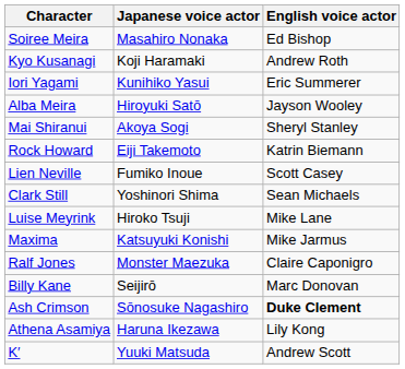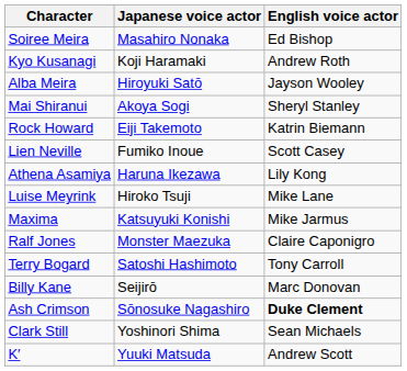 <table class="wikitable sortable">
 <tr>
 <th>Character</th>
 <th>Japanese voice actor</th>
 <th>English voice actor</th>
 </tr>
 <tr>
 <td><a href='#'>Soiree Meira</a></td>
 <td><a href='#'>Masahiro Nonaka</a></td>
 <td>Ed Bishop</td>
 </tr>
 <tr>
 <td><a href='#'>Kyo Kusanagi</a></td>
 <td>Koji Haramaki</td>
 <td>Andrew Roth</td>
-</tr>
-<tr>
-<td><a href='#'>Iori Yagami</a></td>
-<td><a href='#'>Kunihiko Yasui</a></td>
-<td>Eric Summerer</td>
 </tr>
 <tr>
 <td><a href='#'>Alba Meira</a></td>
 <td><a href='#'>Hiroyuki Satō</a></td>
 <td>Jayson Wooley</td>
 </tr>
 <tr>
 <td><a href='#'>Mai Shiranui</a></td>
 <td><a href='#'>Akoya Sogi</a></td>
 <td>Sheryl Stanley</td>
 </tr>
 <tr>
 <td><a href='#'>Rock Howard</a></td>
 <td><a href='#'>Eiji Takemoto</a></td>
 <td>Katrin Biemann</td>
 </tr>
 <tr>
 <td><a href='#'>Lien Neville</a></td>
 <td>Fumiko Inoue</td>
 <td>Scott Casey</td>
 </tr>
 <tr>
-<td><a href='#'>Clark Still</a></td>
-<td>Yoshinori Shima</td>
-<td>Sean Michaels</td>
+<td><a href='#'>Athena Asamiya</a></td>
+<td><a href='#'>Haruna Ikezawa</a></td>
+<td>Lily Kong</td>
 </tr>
 <tr>
 <td><a href='#'>Luise Meyrink</a></td>
 <td>Hiroko Tsuji</td>
 <td>Mike Lane</td>
 </tr>
 <tr>
 <td><a href='#'>Maxima</a></td>
 <td><a href='#'>Katsuyuki Konishi</a></td>
 <td>Mike Jarmus</td>
 </tr>
 <tr>
 <td><a href='#'>Ralf Jones</a></td>
 <td><a href='#'>Monster Maezuka</a></td>
 <td>Claire Caponigro</td>
 </tr>
 <tr>
+<td><a href='#'>Terry Bogard</a></td>
+<td><a href='#'>Satoshi Hashimoto</a></td>
+<td>Tony Carroll</td>
+</tr>
+<tr>
 <td><a href='#'>Billy Kane</a></td>
 <td>Seijirō</td>
 <td>Marc Donovan</td>
 </tr>
 <tr>
 <td><a href='#'>Ash Crimson</a></td>
 <td><a href='#'>Sōnosuke Nagashiro</a></td>
 <td><strong>Duke Clement</strong></td>
 </tr>
 <tr>
-<td><a href='#'>Athena Asamiya</a></td>
-<td><a href='#'>Haruna Ikezawa</a></td>
-<td>Lily Kong</td>
+<td><a href='#'>Clark Still</a></td>
+<td>Yoshinori Shima</td>
+<td>Sean Michaels</td>
 </tr>
 <tr>
 <td><a href='#'>K′</a></td>
 <td><a href='#'>Yuuki Matsuda</a></td>
 <td>Andrew Scott</td>
 </tr>
 </table>
